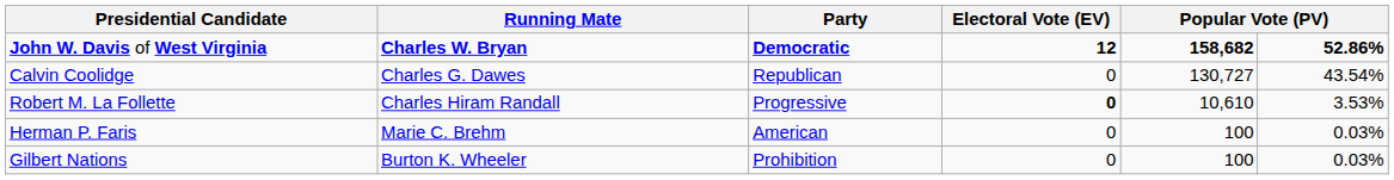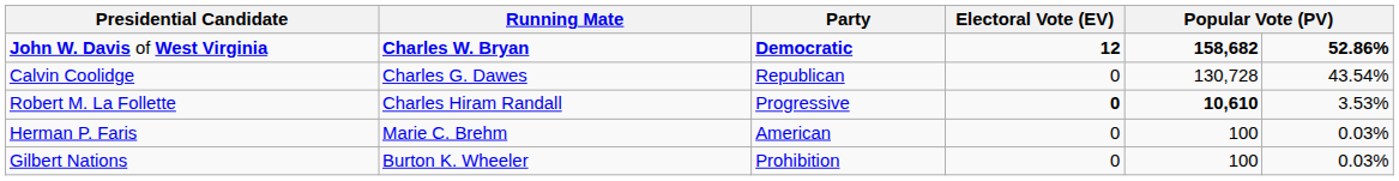 <table class="wikitable">
 <tr>
 <th width="25%">Presidential Candidate</th>
 <th width="25%"><a href='#'>Running Mate</a></th>
 <th width="13%">Party</th>
 <th width="12%">Electoral Vote (EV)</th>
 <th colspan="2" width="18%">Popular Vote (PV)</th>
 </tr>
 <tr>
 <td><strong><a href='#'>John W. Davis</a></strong> of <strong><a href='#'>West Virginia</a></strong></td>
 <td><strong><a href='#'>Charles W. Bryan</a></strong></td>
 <td><strong><a href='#'>Democratic</a></strong></td>
 <td align="right"><strong>12</strong></td>
 <td align="right"><strong>158,682</strong></td>
 <td align="right"><strong>52.86%</strong></td>
 </tr>
 <tr>
 <td><a href='#'>Calvin Coolidge</a></td>
 <td><a href='#'>Charles G. Dawes</a></td>
 <td><a href='#'>Republican</a></td>
 <td align="right">0</td>
-<td align="right">130,727</td>
+<td align="right">130,728</td>
 <td align="right">43.54%</td>
 </tr>
 <tr>
 <td><a href='#'>Robert M. La Follette</a></td>
 <td><a href='#'>Charles Hiram Randall</a></td>
 <td><a href='#'>Progressive</a></td>
 <td align="right"><strong>0</strong></td>
-<td align="right">10,610</td>
+<td align="right"><strong>10,610</strong></td>
 <td align="right">3.53%</td>
 </tr>
 <tr>
 <td><a href='#'>Herman P. Faris</a></td>
 <td><a href='#'>Marie C. Brehm</a></td>
 <td><a href='#'>American</a></td>
 <td align="right">0</td>
 <td align="right">100</td>
 <td align="right">0.03%</td>
 </tr>
 <tr>
 <td><a href='#'>Gilbert Nations</a></td>
 <td><a href='#'>Burton K. Wheeler</a></td>
 <td><a href='#'>Prohibition</a></td>
 <td align="right">0</td>
 <td align="right">100</td>
 <td align="right">0.03%</td>
 </tr>
 </table>
